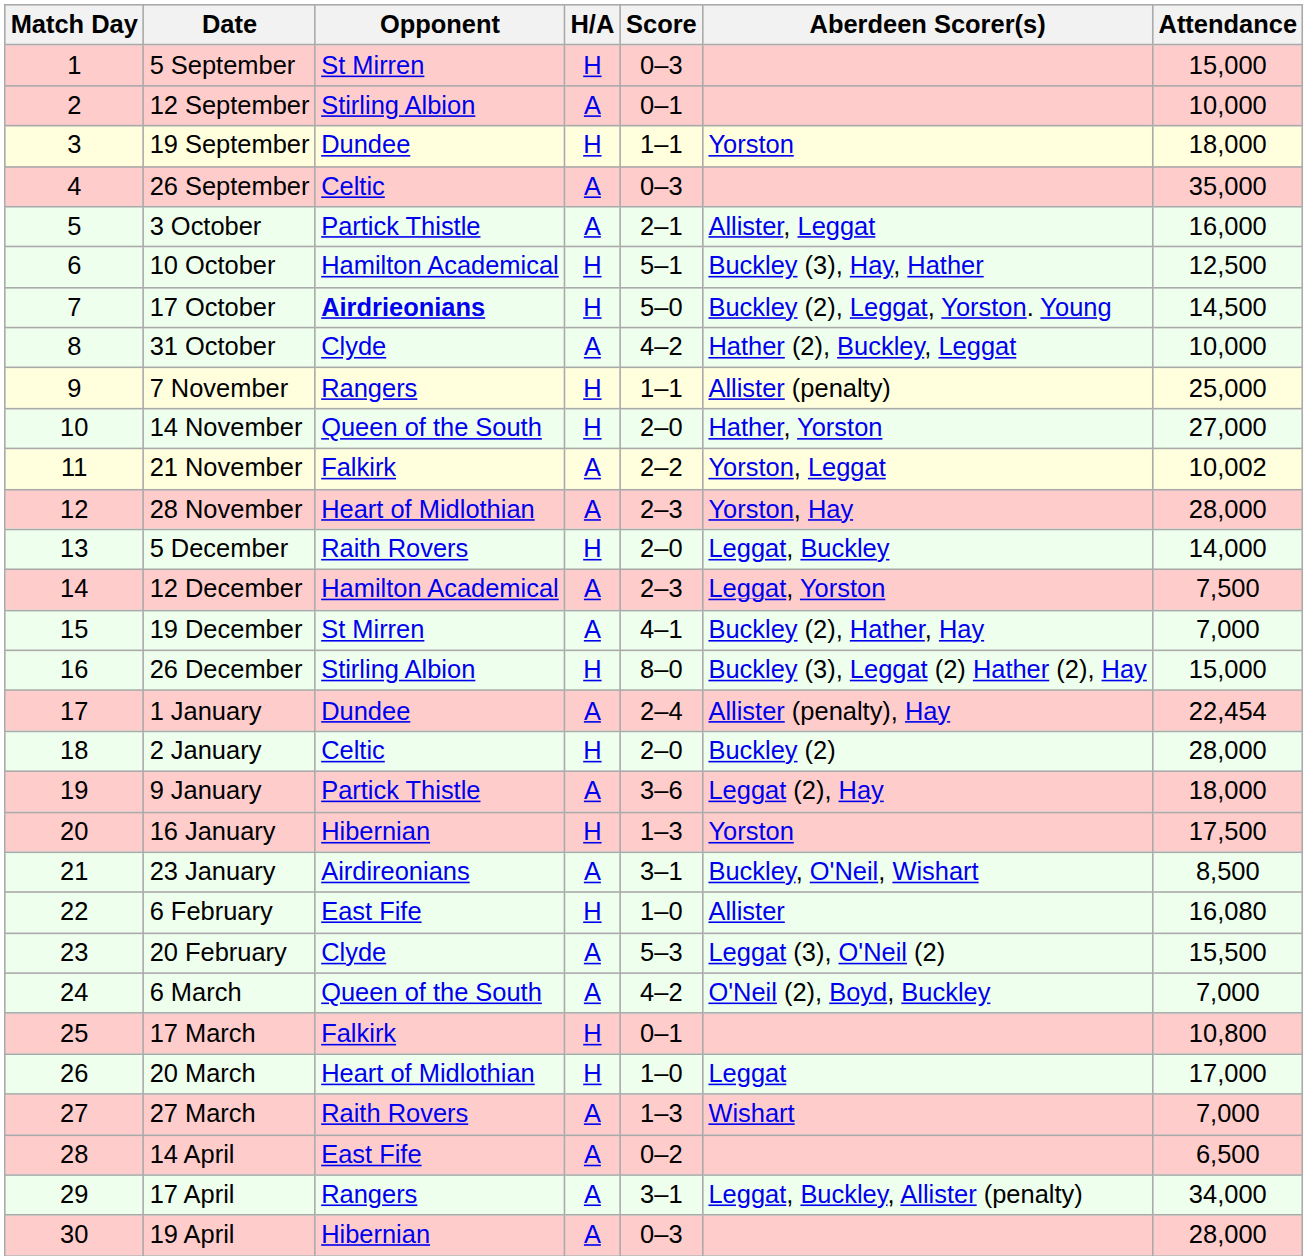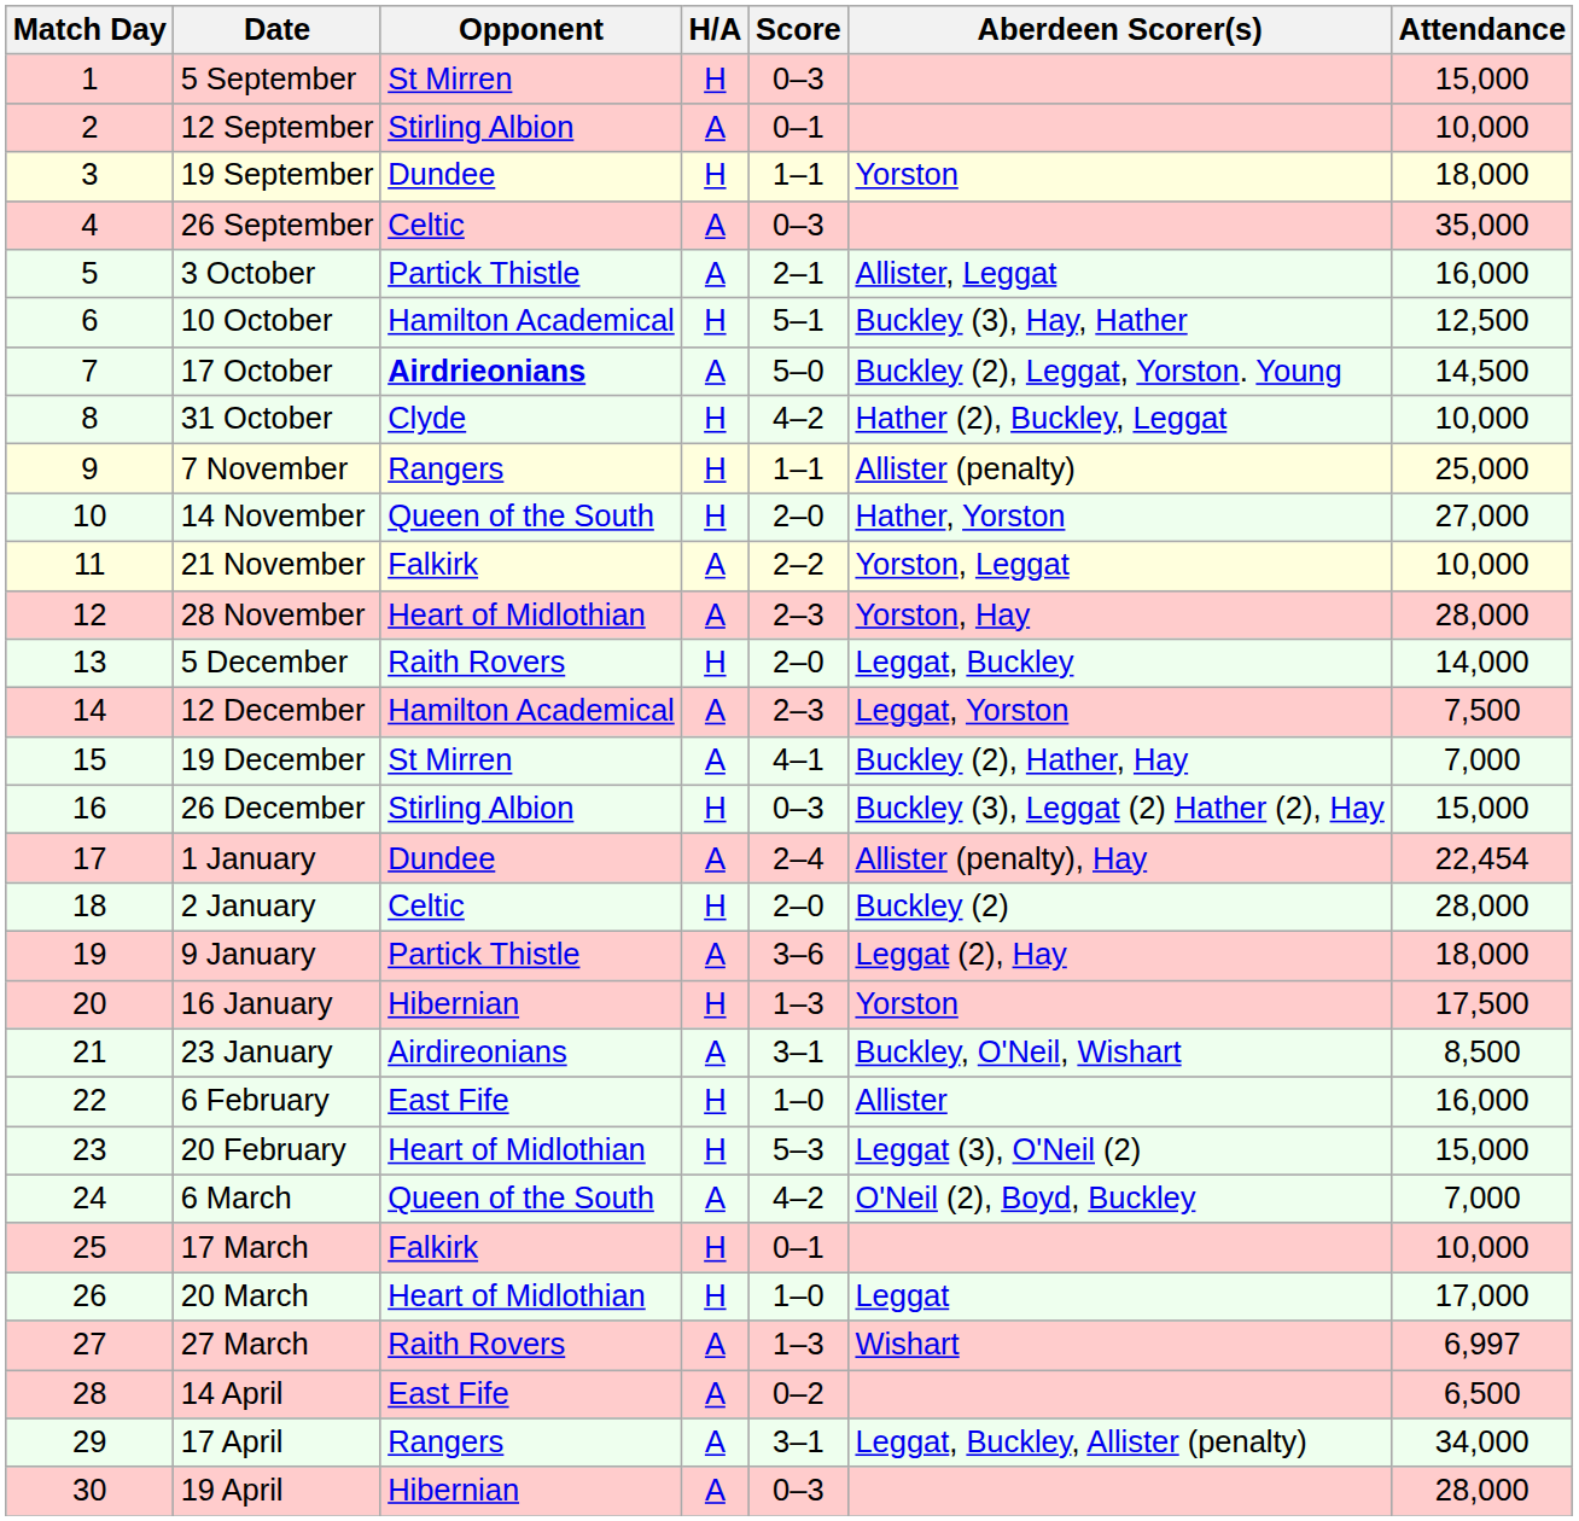 <table class="wikitable" style="text-align:center">
 <tr>
 <th>Match Day</th>
 <th>Date</th>
 <th>Opponent</th>
 <th>H/A</th>
 <th>Score</th>
 <th>Aberdeen Scorer(s)</th>
 <th>Attendance</th>
 </tr>
 <tr bgcolor=#FFCCCC>
 <td>1</td>
 <td align=left>5 September</td>
 <td align=left><a href='#'>St Mirren</a></td>
 <td><a href='#'>H</a></td>
 <td>0–3</td>
 <td align=left></td>
 <td>15,000</td>
 </tr>
 <tr bgcolor=#FFCCCC>
 <td>2</td>
 <td align=left>12 September</td>
 <td align=left><a href='#'>Stirling Albion</a></td>
 <td><a href='#'>A</a></td>
 <td>0–1</td>
 <td align=left></td>
 <td>10,000</td>
 </tr>
 <tr bgcolor=#FFFFDD>
 <td>3</td>
 <td align=left>19 September</td>
 <td align=left><a href='#'>Dundee</a></td>
 <td><a href='#'>H</a></td>
 <td>1–1</td>
 <td align=left><a href='#'>Yorston</a></td>
 <td>18,000</td>
 </tr>
 <tr bgcolor=#FFCCCC>
 <td>4</td>
 <td align=left>26 September</td>
 <td align=left><a href='#'>Celtic</a></td>
 <td><a href='#'>A</a></td>
 <td>0–3</td>
 <td align=left></td>
 <td>35,000</td>
 </tr>
 <tr bgcolor=#EEFFEE>
 <td>5</td>
 <td align=left>3 October</td>
 <td align=left><a href='#'>Partick Thistle</a></td>
 <td><a href='#'>A</a></td>
 <td>2–1</td>
 <td align=left><a href='#'>Allister</a>, <a href='#'>Leggat</a></td>
 <td>16,000</td>
 </tr>
 <tr bgcolor=#EEFFEE>
 <td>6</td>
 <td align=left>10 October</td>
 <td align=left><a href='#'>Hamilton Academical</a></td>
 <td><a href='#'>H</a></td>
 <td>5–1</td>
 <td align=left><a href='#'>Buckley</a> (3), <a href='#'>Hay</a>, <a href='#'>Hather</a></td>
 <td>12,500</td>
 </tr>
 <tr bgcolor=#EEFFEE>
 <td>7</td>
 <td align=left>17 October</td>
 <td align=left><strong><a href='#'>Airdrieonians</a></strong></td>
-<td><a href='#'>H</a></td>
+<td><a href='#'>A</a></td>
 <td>5–0</td>
 <td align=left><a href='#'>Buckley</a> (2), <a href='#'>Leggat</a>, <a href='#'>Yorston</a>. <a href='#'>Young</a></td>
 <td>14,500</td>
 </tr>
 <tr bgcolor=#EEFFEE>
 <td>8</td>
 <td align=left>31 October</td>
 <td align=left><a href='#'>Clyde</a></td>
-<td><a href='#'>A</a></td>
+<td><a href='#'>H</a></td>
 <td>4–2</td>
 <td align=left><a href='#'>Hather</a> (2), <a href='#'>Buckley</a>, <a href='#'>Leggat</a></td>
 <td>10,000</td>
 </tr>
 <tr bgcolor=#FFFFDD>
 <td>9</td>
 <td align=left>7 November</td>
 <td align=left><a href='#'>Rangers</a></td>
 <td><a href='#'>H</a></td>
 <td>1–1</td>
 <td align=left><a href='#'>Allister</a> (penalty)</td>
 <td>25,000</td>
 </tr>
 <tr bgcolor=#EEFFEE>
 <td>10</td>
 <td align=left>14 November</td>
 <td align=left><a href='#'>Queen of the South</a></td>
 <td><a href='#'>H</a></td>
 <td>2–0</td>
 <td align=left><a href='#'>Hather</a>, <a href='#'>Yorston</a></td>
 <td>27,000</td>
 </tr>
 <tr bgcolor=#FFFFDD>
 <td>11</td>
 <td align=left>21 November</td>
 <td align=left><a href='#'>Falkirk</a></td>
 <td><a href='#'>A</a></td>
 <td>2–2</td>
 <td align=left><a href='#'>Yorston</a>, <a href='#'>Leggat</a></td>
-<td>10,002</td>
+<td>10,000</td>
 </tr>
 <tr bgcolor=#FFCCCC>
 <td>12</td>
 <td align=left>28 November</td>
 <td align=left><a href='#'>Heart of Midlothian</a></td>
 <td><a href='#'>A</a></td>
 <td>2–3</td>
 <td align=left><a href='#'>Yorston</a>, <a href='#'>Hay</a></td>
 <td>28,000</td>
 </tr>
 <tr bgcolor=#EEFFEE>
 <td>13</td>
 <td align=left>5 December</td>
 <td align=left><a href='#'>Raith Rovers</a></td>
 <td><a href='#'>H</a></td>
 <td>2–0</td>
 <td align=left><a href='#'>Leggat</a>, <a href='#'>Buckley</a></td>
 <td>14,000</td>
 </tr>
 <tr bgcolor=#FFCCCC>
 <td>14</td>
 <td align=left>12 December</td>
 <td align=left><a href='#'>Hamilton Academical</a></td>
 <td><a href='#'>A</a></td>
 <td>2–3</td>
 <td align=left><a href='#'>Leggat</a>, <a href='#'>Yorston</a></td>
 <td>7,500</td>
 </tr>
 <tr bgcolor=#EEFFEE>
 <td>15</td>
 <td align=left>19 December</td>
 <td align=left><a href='#'>St Mirren</a></td>
 <td><a href='#'>A</a></td>
 <td>4–1</td>
 <td align=left><a href='#'>Buckley</a> (2), <a href='#'>Hather</a>, <a href='#'>Hay</a></td>
 <td>7,000</td>
 </tr>
 <tr bgcolor=#EEFFEE>
 <td>16</td>
 <td align=left>26 December</td>
 <td align=left><a href='#'>Stirling Albion</a></td>
 <td><a href='#'>H</a></td>
-<td>8–0</td>
+<td>0–3</td>
 <td align=left><a href='#'>Buckley</a> (3), <a href='#'>Leggat</a> (2) <a href='#'>Hather</a> (2), <a href='#'>Hay</a></td>
 <td>15,000</td>
 </tr>
 <tr bgcolor=#FFCCCC>
 <td>17</td>
 <td align=left>1 January</td>
 <td align=left><a href='#'>Dundee</a></td>
 <td><a href='#'>A</a></td>
 <td>2–4</td>
 <td align=left><a href='#'>Allister</a> (penalty), <a href='#'>Hay</a></td>
 <td>22,454</td>
 </tr>
 <tr bgcolor=#EEFFEE>
 <td>18</td>
 <td align=left>2 January</td>
 <td align=left><a href='#'>Celtic</a></td>
 <td><a href='#'>H</a></td>
 <td>2–0</td>
 <td align=left><a href='#'>Buckley</a> (2)</td>
 <td>28,000</td>
 </tr>
 <tr bgcolor=#FFCCCC>
 <td>19</td>
 <td align=left>9 January</td>
 <td align=left><a href='#'>Partick Thistle</a></td>
 <td><a href='#'>A</a></td>
 <td>3–6</td>
 <td align=left><a href='#'>Leggat</a> (2), <a href='#'>Hay</a></td>
 <td>18,000</td>
 </tr>
 <tr bgcolor=#FFCCCC>
 <td>20</td>
 <td align=left>16 January</td>
 <td align=left><a href='#'>Hibernian</a></td>
 <td><a href='#'>H</a></td>
 <td>1–3</td>
 <td align=left><a href='#'>Yorston</a></td>
 <td>17,500</td>
 </tr>
 <tr bgcolor=#EEFFEE>
 <td>21</td>
 <td align=left>23 January</td>
 <td align=left><a href='#'>Airdireonians</a></td>
 <td><a href='#'>A</a></td>
 <td>3–1</td>
 <td align=left><a href='#'>Buckley</a>, <a href='#'>O'Neil</a>, <a href='#'>Wishart</a></td>
 <td>8,500</td>
 </tr>
 <tr bgcolor=#EEFFEE>
 <td>22</td>
 <td align=left>6 February</td>
 <td align=left><a href='#'>East Fife</a></td>
 <td><a href='#'>H</a></td>
 <td>1–0</td>
 <td align=left><a href='#'>Allister</a></td>
-<td>16,080</td>
+<td>16,000</td>
 </tr>
 <tr bgcolor=#EEFFEE>
 <td>23</td>
 <td align=left>20 February</td>
-<td align=left><a href='#'>Clyde</a></td>
-<td><a href='#'>A</a></td>
+<td align=left><a href='#'>Heart of Midlothian</a></td>
+<td><a href='#'>H</a></td>
 <td>5–3</td>
 <td align=left><a href='#'>Leggat</a> (3), <a href='#'>O'Neil</a> (2)</td>
-<td>15,500</td>
+<td>15,000</td>
 </tr>
 <tr bgcolor=#EEFFEE>
 <td>24</td>
 <td align=left>6 March</td>
 <td align=left><a href='#'>Queen of the South</a></td>
 <td><a href='#'>A</a></td>
 <td>4–2</td>
 <td align=left><a href='#'>O'Neil</a> (2), <a href='#'>Boyd</a>, <a href='#'>Buckley</a></td>
 <td>7,000</td>
 </tr>
 <tr bgcolor=#FFCCCC>
 <td>25</td>
 <td align=left>17 March</td>
 <td align=left><a href='#'>Falkirk</a></td>
 <td><a href='#'>H</a></td>
 <td>0–1</td>
 <td align=left></td>
-<td>10,800</td>
+<td>10,000</td>
 </tr>
 <tr bgcolor=#EEFFEE>
 <td>26</td>
 <td align=left>20 March</td>
 <td align=left><a href='#'>Heart of Midlothian</a></td>
 <td><a href='#'>H</a></td>
 <td>1–0</td>
 <td align=left><a href='#'>Leggat</a></td>
 <td>17,000</td>
 </tr>
 <tr bgcolor=#FFCCCC>
 <td>27</td>
 <td align=left>27 March</td>
 <td align=left><a href='#'>Raith Rovers</a></td>
 <td><a href='#'>A</a></td>
 <td>1–3</td>
 <td align=left><a href='#'>Wishart</a></td>
-<td>7,000</td>
+<td>6,997</td>
 </tr>
 <tr bgcolor=#FFCCCC>
 <td>28</td>
 <td align=left>14 April</td>
 <td align=left><a href='#'>East Fife</a></td>
 <td><a href='#'>A</a></td>
 <td>0–2</td>
 <td align=left></td>
 <td>6,500</td>
 </tr>
 <tr bgcolor=#EEFFEE>
 <td>29</td>
 <td align=left>17 April</td>
 <td align=left><a href='#'>Rangers</a></td>
 <td><a href='#'>A</a></td>
 <td>3–1</td>
 <td align=left><a href='#'>Leggat</a>, <a href='#'>Buckley</a>, <a href='#'>Allister</a> (penalty)</td>
 <td>34,000</td>
 </tr>
 <tr bgcolor=#FFCCCC>
 <td>30</td>
 <td align=left>19 April</td>
 <td align=left><a href='#'>Hibernian</a></td>
 <td><a href='#'>A</a></td>
 <td>0–3</td>
 <td align=left></td>
 <td>28,000</td>
 </tr>
 </table>
